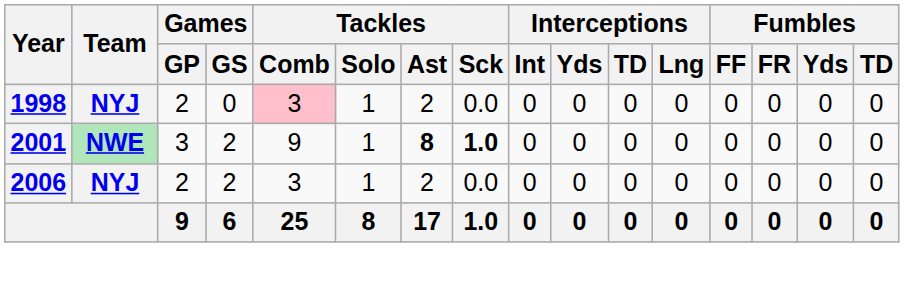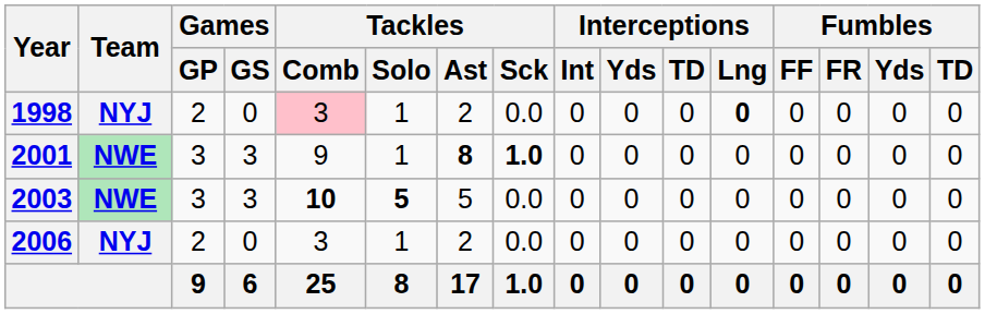 <table class="wikitable" style="text-align:center">
 <tr>
 <th rowspan="2">Year</th>
 <th rowspan="2">Team</th>
 <th colspan="2">Games</th>
 <th colspan="4">Tackles</th>
 <th colspan="4">Interceptions</th>
 <th colspan="4">Fumbles</th>
 </tr>
 <tr>
 <th>GP</th>
 <th>GS</th>
 <th>Comb</th>
 <th>Solo</th>
 <th>Ast</th>
 <th>Sck</th>
 <th>Int</th>
 <th>Yds</th>
 <th>TD</th>
 <th>Lng</th>
 <th>FF</th>
 <th>FR</th>
 <th>Yds</th>
 <th>TD</th>
 </tr>
 <tr>
 <th><a href='#'>1998</a></th>
 <th><a href='#'>NYJ</a></th>
 <td>2</td>
 <td>0</td>
 <td style="background: pink;">3</td>
 <td>1</td>
 <td>2</td>
 <td>0.0</td>
 <td>0</td>
 <td>0</td>
 <td>0</td>
-<td>0</td>
+<td><strong>0</strong></td>
 <td>0</td>
 <td>0</td>
 <td>0</td>
 <td>0</td>
 </tr>
 <tr>
 <th><a href='#'>2001</a></th>
 <th style="background:#afe6ba; width:3em;"><a href='#'>NWE</a></th>
 <td>3</td>
-<td>2</td>
+<td>3</td>
 <td>9</td>
 <td>1</td>
 <td><strong>8</strong></td>
 <td><strong>1.0</strong></td>
 <td>0</td>
 <td>0</td>
 <td>0</td>
 <td>0</td>
 <td>0</td>
 <td>0</td>
 <td>0</td>
 <td>0</td>
 </tr>
 <tr>
+<th><a href='#'>2003</a></th>
+<th style="background:#afe6ba; width:3em;"><a href='#'>NWE</a></th>
+<td>3</td>
+<td>3</td>
+<td><strong>10</strong></td>
+<td><strong>5</strong></td>
+<td>5</td>
+<td>0.0</td>
+<td>0</td>
+<td>0</td>
+<td>0</td>
+<td>0</td>
+<td>0</td>
+<td>0</td>
+<td>0</td>
+<td>0</td>
+</tr>
+<tr>
 <th><a href='#'>2006</a></th>
 <th><a href='#'>NYJ</a></th>
 <td>2</td>
-<td>2</td>
+<td>0</td>
 <td>3</td>
 <td>1</td>
 <td>2</td>
 <td>0.0</td>
 <td>0</td>
 <td>0</td>
 <td>0</td>
 <td>0</td>
 <td>0</td>
 <td>0</td>
 <td>0</td>
 <td>0</td>
 </tr>
 <tr>
 <th colspan="2"></th>
 <th>9</th>
 <th>6</th>
 <th>25</th>
 <th>8</th>
 <th>17</th>
 <th>1.0</th>
 <th>0</th>
 <th>0</th>
 <th>0</th>
 <th>0</th>
 <th>0</th>
 <th>0</th>
 <th>0</th>
 <th>0</th>
 </tr>
 </table>
